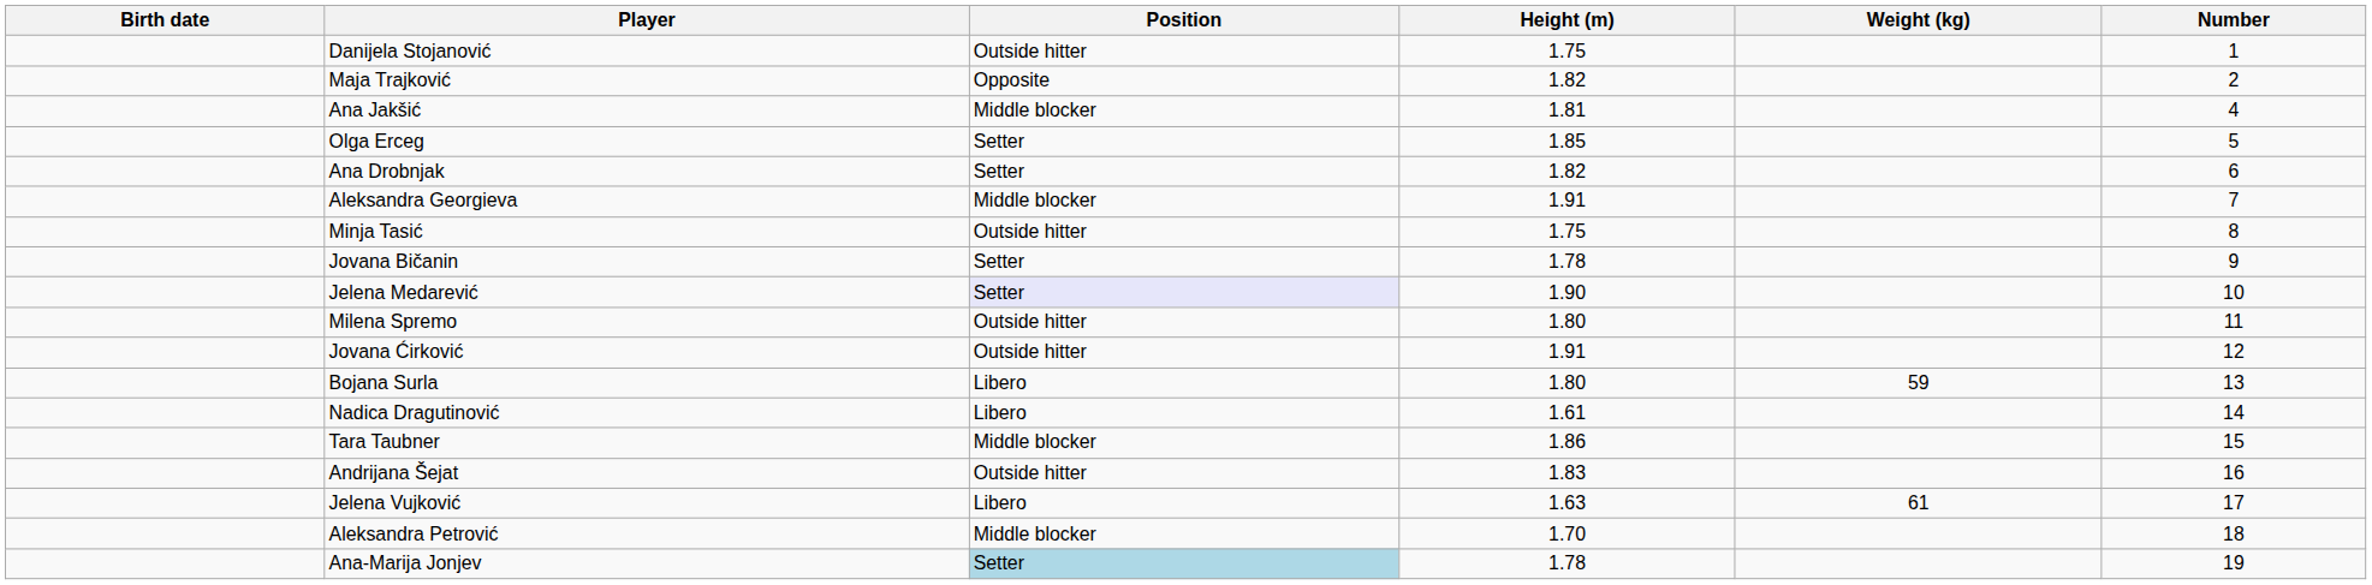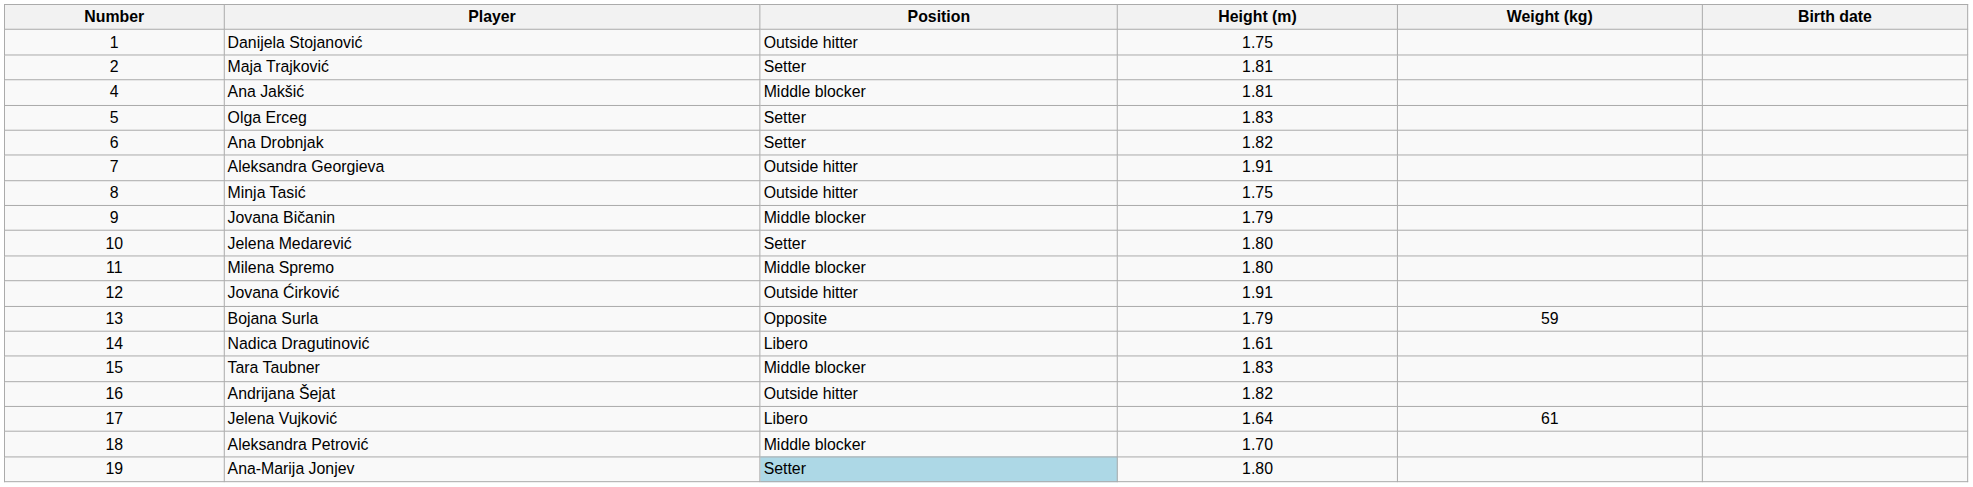 <table class="wikitable" style="width:100%;">
 <tr>
-<th>Birth date</th>
+<th>Number</th>
 <th>Player</th>
 <th>Position</th>
 <th>Height (m)</th>
 <th>Weight (kg)</th>
-<th>Number</th>
+<th>Birth date</th>
 </tr>
 <tr>
-<td></td>
+<td align=center>1</td>
 <td> Danijela Stojanović</td>
 <td>Outside hitter</td>
 <td align=center>1.75</td>
 <td align=center></td>
-<td align=center>1</td>
+<td></td>
 </tr>
 <tr>
+<td align=center>2</td>
+<td> Maja Trajković</td>
+<td>Setter</td>
+<td align=center>1.81</td>
+<td align=center></td>
 <td></td>
-<td> Maja Trajković</td>
-<td>Opposite</td>
-<td align=center>1.82</td>
-<td align=center></td>
-<td align=center>2</td>
 </tr>
 <tr>
-<td></td>
+<td align=center>4</td>
 <td> Ana Jakšić</td>
 <td>Middle blocker</td>
 <td align=center>1.81</td>
 <td align=center></td>
-<td align=center>4</td>
+<td></td>
 </tr>
 <tr>
-<td></td>
+<td align=center>5</td>
 <td> Olga Erceg</td>
 <td>Setter</td>
-<td align=center>1.85</td>
+<td align=center>1.83</td>
 <td align=center></td>
-<td align=center>5</td>
+<td></td>
 </tr>
 <tr>
-<td></td>
+<td align=center>6</td>
 <td> Ana Drobnjak</td>
 <td>Setter</td>
 <td align=center>1.82</td>
 <td align=center></td>
-<td align=center>6</td>
+<td></td>
 </tr>
 <tr>
-<td></td>
+<td align=center>7</td>
 <td> Aleksandra Georgieva</td>
-<td>Middle blocker</td>
+<td>Outside hitter</td>
 <td align=center>1.91</td>
 <td align=center></td>
-<td align=center>7</td>
+<td></td>
 </tr>
 <tr>
-<td></td>
+<td align=center>8</td>
 <td> Minja Tasić</td>
 <td>Outside hitter</td>
 <td align=center>1.75</td>
 <td align=center></td>
-<td align=center>8</td>
+<td></td>
 </tr>
 <tr>
+<td align=center>9</td>
+<td> Jovana Bičanin</td>
+<td>Middle blocker</td>
+<td align=center>1.79</td>
+<td align=center></td>
 <td></td>
-<td> Jovana Bičanin</td>
-<td>Setter</td>
-<td align=center>1.78</td>
-<td align=center></td>
-<td align=center>9</td>
 </tr>
 <tr>
+<td align=center>10</td>
+<td> Jelena Medarević</td>
+<td>Setter</td>
+<td align=center>1.80</td>
+<td align=center></td>
 <td></td>
-<td> Jelena Medarević</td>
-<td style="background: lavender;">Setter</td>
-<td align=center>1.90</td>
-<td align=center></td>
-<td align=center>10</td>
 </tr>
 <tr>
-<td></td>
+<td align=center>11</td>
 <td> Milena Spremo</td>
-<td>Outside hitter</td>
+<td>Middle blocker</td>
 <td align=center>1.80</td>
 <td align=center></td>
-<td align=center>11</td>
+<td></td>
 </tr>
 <tr>
-<td></td>
+<td align=center>12</td>
 <td> Jovana Ćirković</td>
 <td>Outside hitter</td>
 <td align=center>1.91</td>
 <td align=center></td>
-<td align=center>12</td>
+<td></td>
 </tr>
 <tr>
+<td align=center>13</td>
+<td> Bojana Surla</td>
+<td>Opposite</td>
+<td align=center>1.79</td>
+<td align=center>59</td>
 <td></td>
-<td> Bojana Surla</td>
-<td>Libero</td>
-<td align=center>1.80</td>
-<td align=center>59</td>
-<td align=center>13</td>
 </tr>
 <tr>
-<td></td>
+<td align=center>14</td>
 <td> Nadica Dragutinović</td>
 <td>Libero</td>
 <td align=center>1.61</td>
 <td align=center></td>
-<td align=center>14</td>
+<td></td>
 </tr>
 <tr>
-<td></td>
+<td align=center>15</td>
 <td> Tara Taubner</td>
 <td>Middle blocker</td>
-<td align=center>1.86</td>
+<td align=center>1.83</td>
 <td align=center></td>
-<td align=center>15</td>
+<td></td>
 </tr>
 <tr>
-<td></td>
+<td align=center>16</td>
 <td> Andrijana Šejat</td>
 <td>Outside hitter</td>
-<td align=center>1.83</td>
+<td align=center>1.82</td>
 <td align=center></td>
-<td align=center>16</td>
+<td></td>
 </tr>
 <tr>
-<td></td>
+<td align=center>17</td>
 <td> Jelena Vujković</td>
 <td>Libero</td>
-<td align=center>1.63</td>
+<td align=center>1.64</td>
 <td align=center>61</td>
-<td align=center>17</td>
+<td></td>
 </tr>
 <tr>
-<td></td>
+<td align=center>18</td>
 <td> Aleksandra Petrović</td>
 <td>Middle blocker</td>
 <td align=center>1.70</td>
 <td align=center></td>
-<td align=center>18</td>
+<td></td>
 </tr>
 <tr>
-<td></td>
+<td align=center>19</td>
 <td> Ana-Marija Jonjev</td>
 <td style="background: lightblue;">Setter</td>
-<td align=center>1.78</td>
+<td align=center>1.80</td>
 <td align=center></td>
-<td align=center>19</td>
+<td></td>
 </tr>
 </table>
